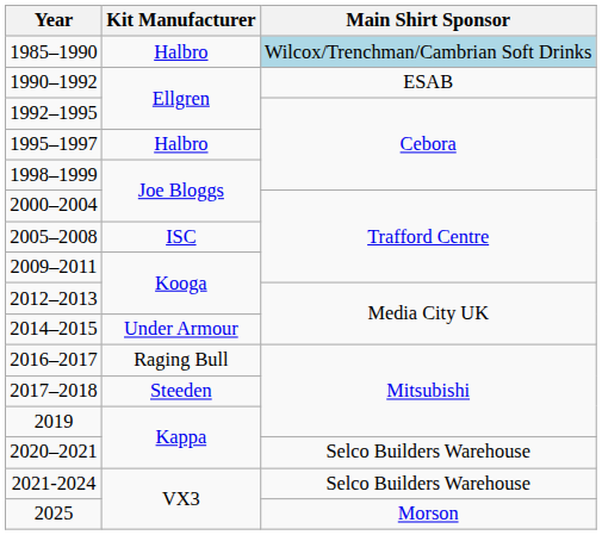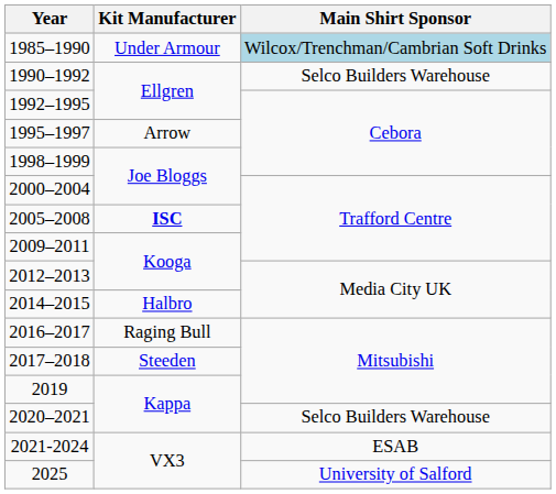 <table class="wikitable" style="text-align:center;">
 <tr>
 <th>Year</th>
 <th>Kit Manufacturer</th>
 <th>Main Shirt Sponsor</th>
 </tr>
 <tr>
 <td>1985–1990</td>
-<td><a href='#'>Halbro</a></td>
+<td><a href='#'>Under Armour</a></td>
 <td rowspan=1 style="background: lightblue;">Wilcox/Trenchman/Cambrian Soft Drinks</td>
 </tr>
 <tr>
 <td>1990–1992</td>
 <td rowspan=2><a href='#'>Ellgren</a></td>
-<td>ESAB</td>
+<td>Selco Builders Warehouse</td>
 </tr>
 <tr>
 <td>1992–1995</td>
 <td rowspan=3><a href='#'>Cebora</a></td>
 </tr>
 <tr>
 <td>1995–1997</td>
-<td><a href='#'>Halbro</a></td>
+<td>Arrow</td>
 </tr>
 <tr>
 <td>1998–1999</td>
 <td rowspan=2><a href='#'>Joe Bloggs</a></td>
 </tr>
 <tr>
 <td>2000–2004</td>
 <td rowspan=3><a href='#'>Trafford Centre</a></td>
 </tr>
 <tr>
 <td>2005–2008</td>
-<td><a href='#'>ISC</a></td>
+<td><strong><a href='#'>ISC</a></strong></td>
 </tr>
 <tr>
 <td>2009–2011</td>
 <td rowspan=2><a href='#'>Kooga</a></td>
 </tr>
 <tr>
 <td>2012–2013</td>
 <td rowspan=2>Media City UK</td>
 </tr>
 <tr>
 <td>2014–2015</td>
-<td><a href='#'>Under Armour</a></td>
+<td><a href='#'>Halbro</a></td>
 </tr>
 <tr>
 <td>2016–2017</td>
 <td>Raging Bull</td>
 <td rowspan=3><a href='#'>Mitsubishi</a></td>
 </tr>
 <tr>
 <td>2017–2018</td>
 <td><a href='#'>Steeden</a></td>
 </tr>
 <tr>
 <td>2019</td>
 <td rowspan=2><a href='#'>Kappa</a></td>
 </tr>
 <tr>
 <td>2020–2021</td>
 <td>Selco Builders Warehouse</td>
 </tr>
 <tr>
 <td>2021-2024</td>
 <td rowspan="2">VX3</td>
-<td>Selco Builders Warehouse</td>
+<td>ESAB</td>
 </tr>
 <tr>
 <td>2025</td>
-<td><a href='#'>Morson</a></td>
+<td><a href='#'>University of Salford</a></td>
 </tr>
 </table>
